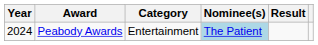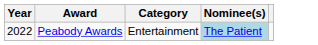 <table class="wikitable plainrowheaders sortable">
 <tr>
 <th scope="col">Year</th>
 <th scope="col">Award</th>
 <th scope="col">Category</th>
 <th scope="col">Nominee(s)</th>
-<th scope="col">Result</th>
 <th scope="col" class="unsortable"></th>
 </tr>
 <tr>
-<td>2024</td>
+<td>2022</td>
 <td><a href='#'>Peabody Awards</a></td>
 <td>Entertainment</td>
 <td style="background: lightblue;"><a href='#'>The Patient</a></td>
 <td></td>
-<td></td>
 </tr>
 </table>
